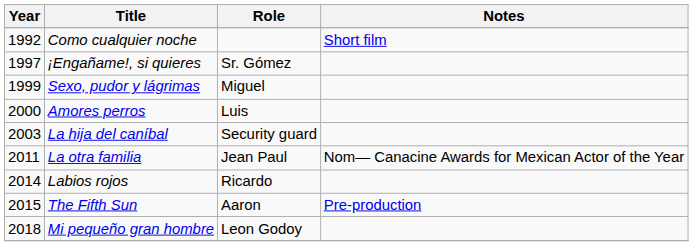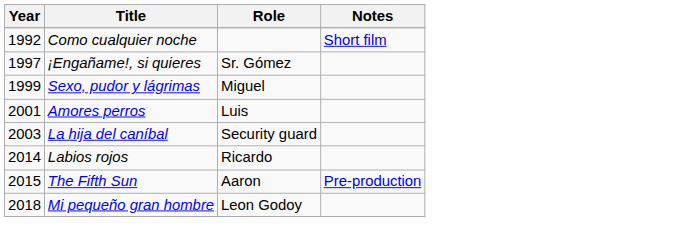 <table class="wikitable sortable">
 <tr>
 <th>Year</th>
 <th>Title</th>
 <th>Role</th>
 <th>Notes</th>
 </tr>
 <tr>
 </tr>
 <tr>
 <td>1992</td>
 <td><em>Como cualquier noche</em></td>
 <td></td>
 <td><a href='#'>Short film</a></td>
 </tr>
 <tr>
 <td>1997</td>
 <td><em>¡Engañame!, si quieres</em></td>
 <td>Sr. Gómez</td>
 <td></td>
 </tr>
 <tr>
 <td>1999</td>
 <td><em><a href='#'>Sexo, pudor y lágrimas</a></em></td>
 <td>Miguel</td>
 <td></td>
 </tr>
 <tr>
-<td>2000</td>
+<td>2001</td>
 <td><em><a href='#'>Amores perros</a></em></td>
 <td>Luis</td>
 <td></td>
 </tr>
 <tr>
 <td>2003</td>
 <td><em><a href='#'>La hija del caníbal</a></em></td>
 <td>Security guard</td>
 <td></td>
-</tr>
-<tr>
-<td>2011</td>
-<td><em><a href='#'>La otra familia</a></em></td>
-<td>Jean Paul</td>
-<td>Nom— Canacine Awards for Mexican Actor of the Year</td>
 </tr>
 <tr>
 <td>2014</td>
 <td><em>Labios rojos</em></td>
 <td>Ricardo</td>
 <td></td>
 </tr>
 <tr>
 <td>2015</td>
 <td><em><a href='#'>The Fifth Sun</a></em></td>
 <td>Aaron</td>
 <td><a href='#'>Pre-production</a></td>
 </tr>
 <tr>
 <td>2018</td>
 <td><em><a href='#'>Mi pequeño gran hombre</a></em></td>
 <td>Leon Godoy</td>
 <td></td>
 </tr>
 <tr>
 </tr>
 </table>
